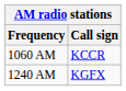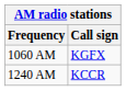 <table class="wikitable">
 <tr>
 <th align="center" colspan="6"><a href='#'>AM radio</a> stations</th>
 </tr>
 <tr>
 <th>Frequency</th>
 <th>Call sign</th>
 </tr>
 <tr>
 <td>1060 AM</td>
-<td><a href='#'>KCCR</a></td>
+<td><a href='#'>KGFX</a></td>
 </tr>
 <tr>
 <td>1240 AM</td>
-<td><a href='#'>KGFX</a></td>
+<td><a href='#'>KCCR</a></td>
 </tr>
 </table>
